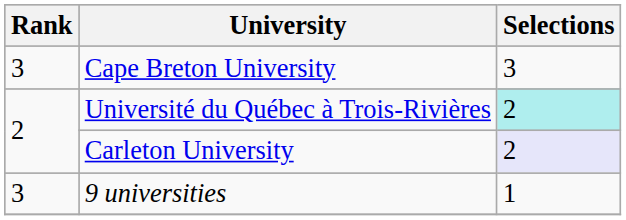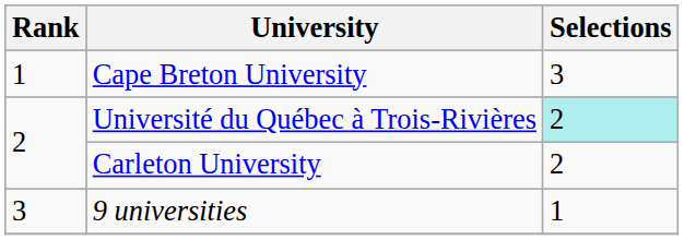 <table class="wikitable">
 <tr>
 <th>Rank</th>
 <th>University</th>
 <th>Selections</th>
 </tr>
 <tr>
-<td>3</td>
+<td>1</td>
 <td><a href='#'>Cape Breton University</a></td>
 <td>3</td>
 </tr>
 <tr>
 <td rowspan="2">2</td>
 <td><a href='#'>Université du Québec à Trois-Rivières</a></td>
 <td style="background: paleturquoise;">2</td>
 </tr>
 <tr>
 <td><a href='#'>Carleton University</a></td>
-<td style="background: lavender;">2</td>
+<td>2</td>
 </tr>
 <tr>
 <td>3</td>
 <td><em>9 universities</em></td>
 <td>1</td>
 </tr>
 <tr>
 </tr>
 </table>
